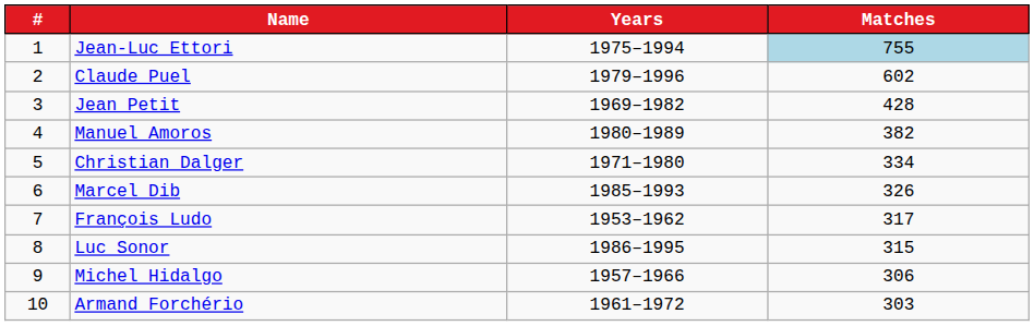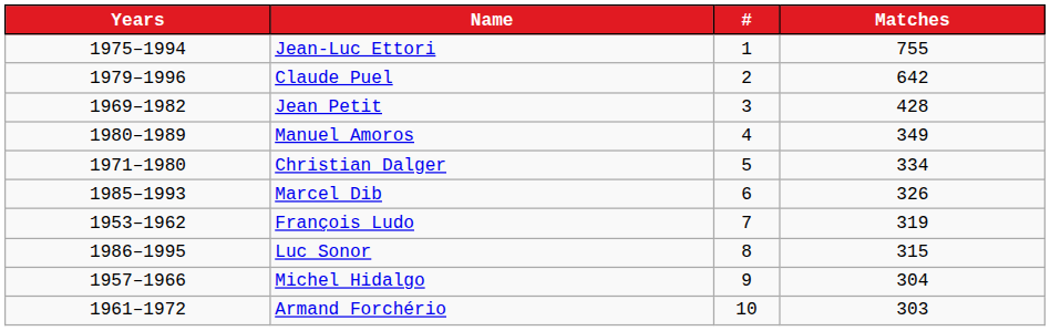 <table class="wikitable sortable" style="text-align: center;" width=60%;>
 <tr>
+<th width=12% style="background:#E11A22;color:#FFFFFF;border:1px solid #000000;">Years</th>
+<th width=20% style="background:#E11A22;color:#FFFFFF;border:1px solid #000000;">Name</th>
 <th width=3%  style="background:#E11A22;color:#FFFFFF;border:1px solid #000000;">#</th>
-<th width=20% style="background:#E11A22;color:#FFFFFF;border:1px solid #000000;">Name</th>
-<th width=12% style="background:#E11A22;color:#FFFFFF;border:1px solid #000000;">Years</th>
 <th width=12% style="background:#E11A22;color:#FFFFFF;border:1px solid #000000;">Matches</th>
 </tr>
 <tr>
+<td>1975–1994</td>
+<td style="text-align:left;"> <a href='#'>Jean-Luc Ettori</a></td>
 <td>1</td>
-<td style="text-align:left;"> <a href='#'>Jean-Luc Ettori</a></td>
-<td>1975–1994</td>
-<td style="background: lightblue;">755</td>
+<td>755</td>
 </tr>
 <tr>
+<td>1979–1996</td>
+<td style="text-align:left;"> <a href='#'>Claude Puel</a></td>
 <td>2</td>
-<td style="text-align:left;"> <a href='#'>Claude Puel</a></td>
-<td>1979–1996</td>
-<td>602</td>
+<td>642</td>
 </tr>
 <tr>
+<td>1969–1982</td>
+<td style="text-align:left;"> <a href='#'>Jean Petit</a></td>
 <td>3</td>
-<td style="text-align:left;"> <a href='#'>Jean Petit</a></td>
-<td>1969–1982</td>
 <td>428</td>
 </tr>
 <tr>
+<td>1980–1989</td>
+<td style="text-align:left;"> <a href='#'>Manuel Amoros</a></td>
 <td>4</td>
-<td style="text-align:left;"> <a href='#'>Manuel Amoros</a></td>
-<td>1980–1989</td>
-<td>382</td>
+<td>349</td>
 </tr>
 <tr>
+<td>1971–1980</td>
+<td style="text-align:left;"> <a href='#'>Christian Dalger</a></td>
 <td>5</td>
-<td style="text-align:left;"> <a href='#'>Christian Dalger</a></td>
-<td>1971–1980</td>
 <td>334</td>
 </tr>
 <tr>
+<td>1985–1993</td>
+<td style="text-align:left;"> <a href='#'>Marcel Dib</a></td>
 <td>6</td>
-<td style="text-align:left;"> <a href='#'>Marcel Dib</a></td>
-<td>1985–1993</td>
 <td>326</td>
 </tr>
 <tr>
+<td>1953–1962</td>
+<td style="text-align:left;"> <a href='#'>François Ludo</a></td>
 <td>7</td>
-<td style="text-align:left;"> <a href='#'>François Ludo</a></td>
-<td>1953–1962</td>
-<td>317</td>
+<td>319</td>
 </tr>
 <tr>
+<td>1986–1995</td>
+<td style="text-align:left;"> <a href='#'>Luc Sonor</a></td>
 <td>8</td>
-<td style="text-align:left;"> <a href='#'>Luc Sonor</a></td>
-<td>1986–1995</td>
 <td>315</td>
 </tr>
 <tr>
+<td>1957–1966</td>
+<td style="text-align:left;"> <a href='#'>Michel Hidalgo</a></td>
 <td>9</td>
-<td style="text-align:left;"> <a href='#'>Michel Hidalgo</a></td>
-<td>1957–1966</td>
-<td>306</td>
+<td>304</td>
 </tr>
 <tr>
+<td>1961–1972</td>
+<td style="text-align:left;"> <a href='#'>Armand Forchério</a></td>
 <td>10</td>
-<td style="text-align:left;"> <a href='#'>Armand Forchério</a></td>
-<td>1961–1972</td>
 <td>303</td>
 </tr>
 </table>
